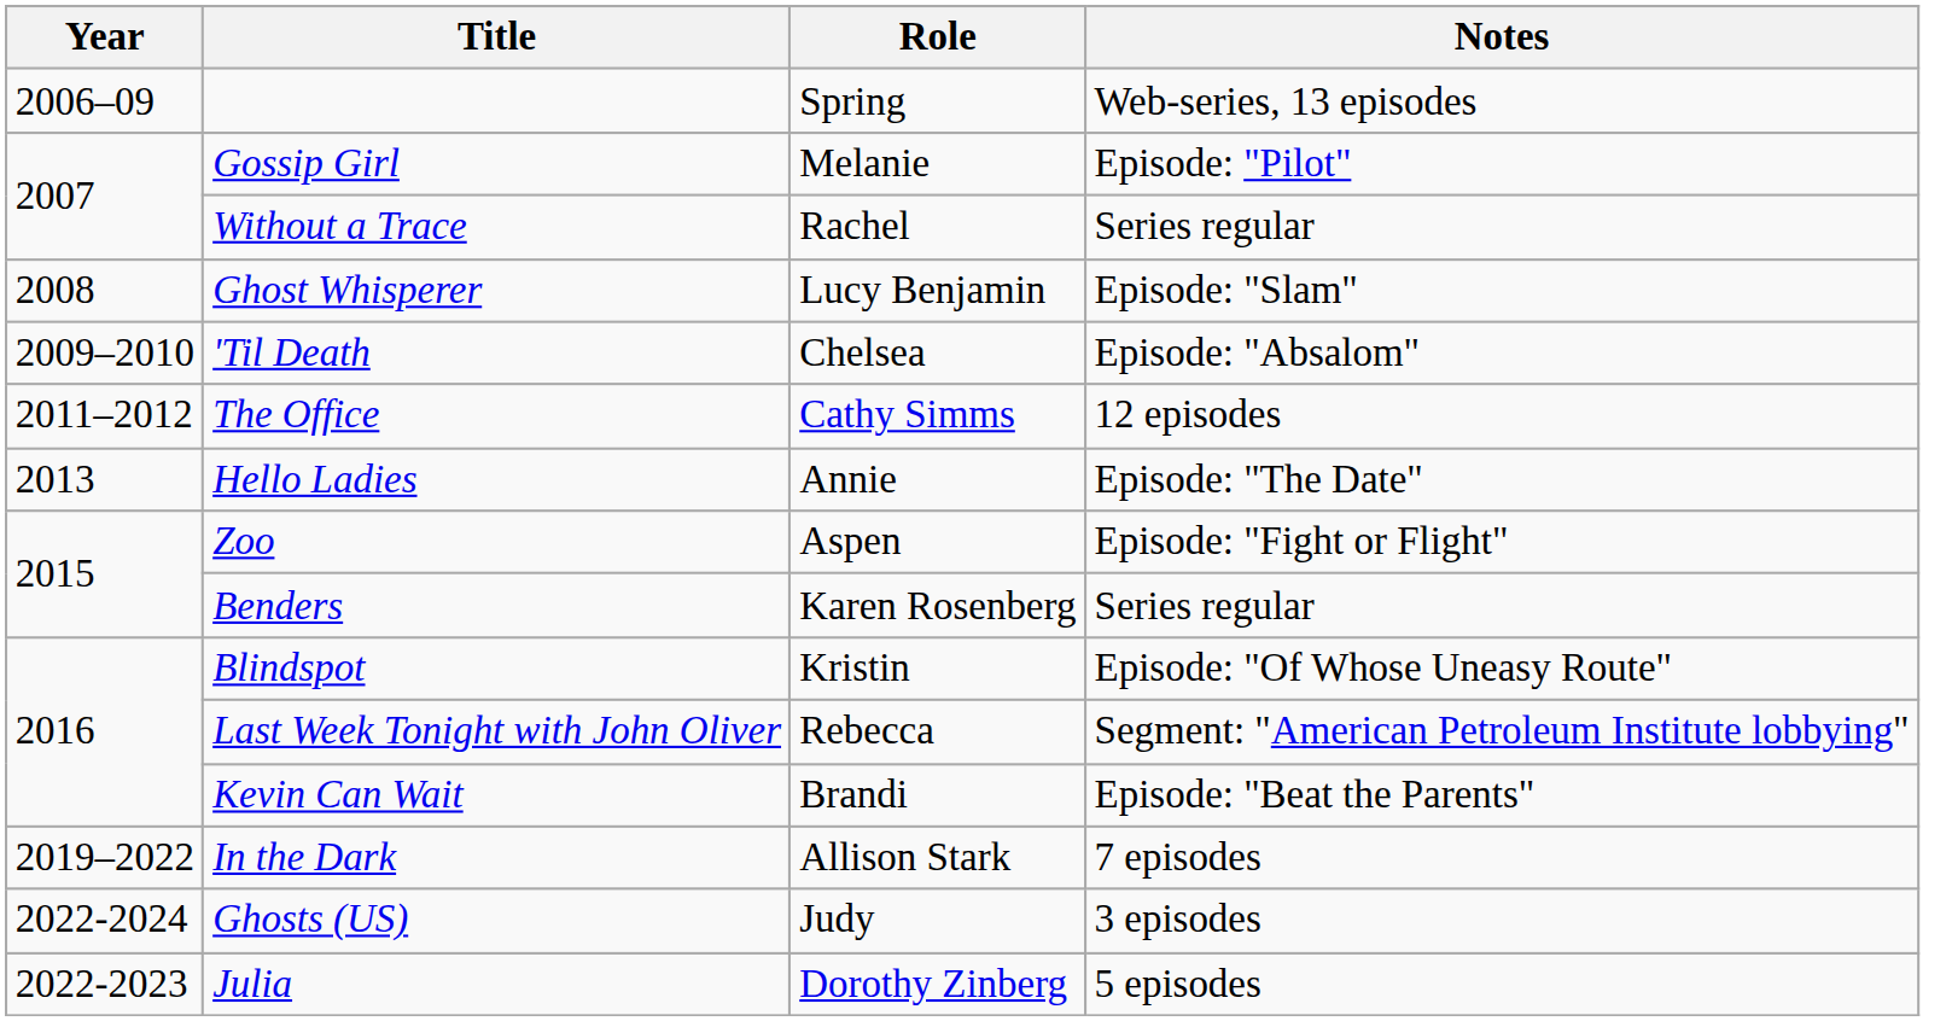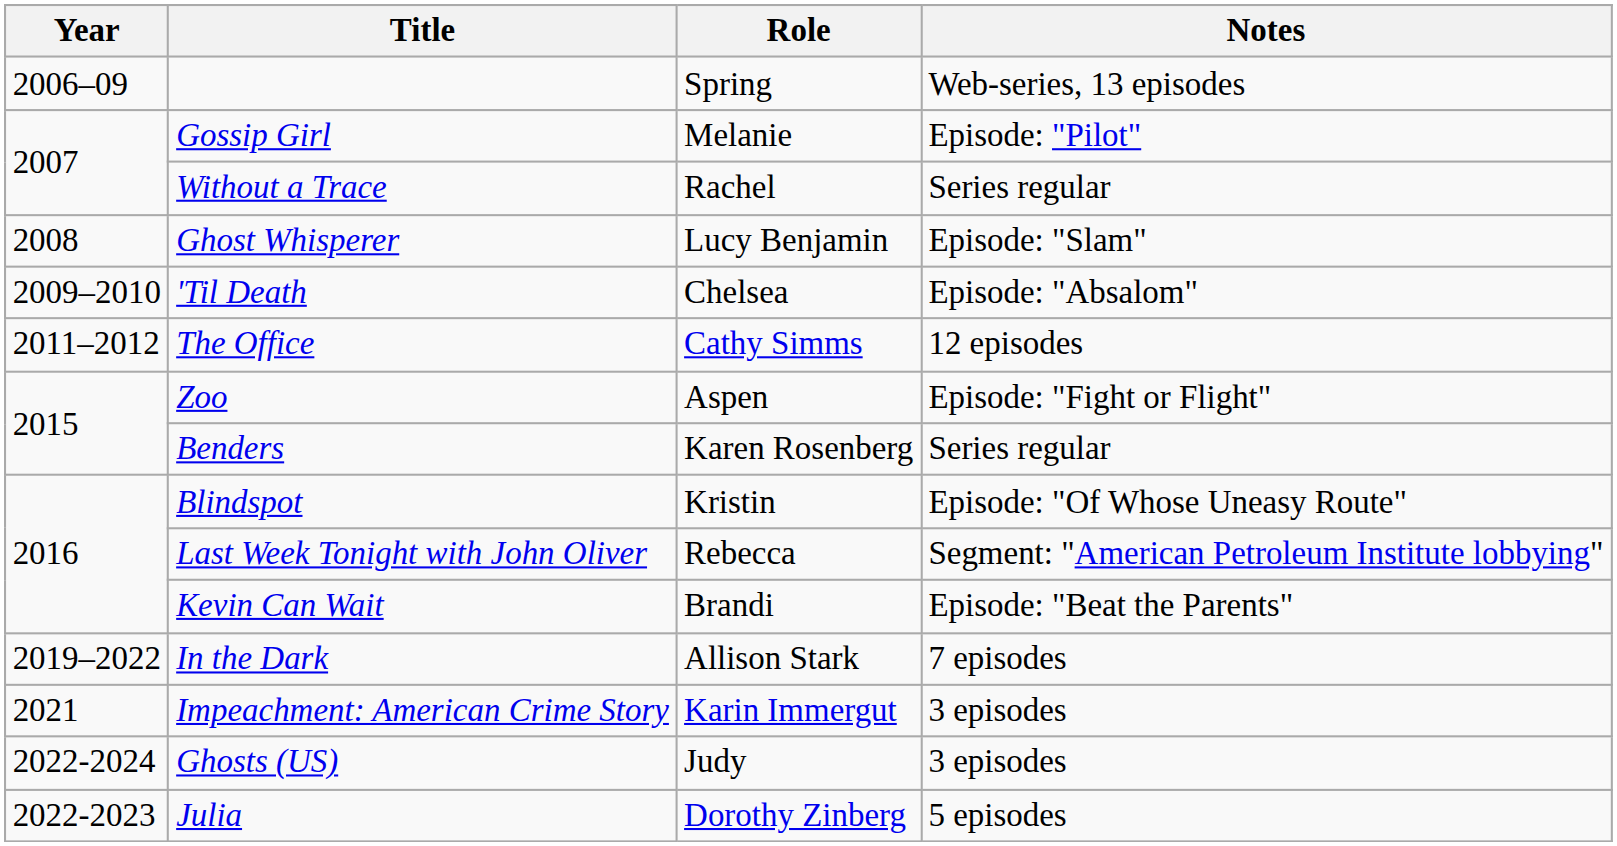 <table class="wikitable sortable">
 <tr>
 <th>Year</th>
 <th>Title</th>
 <th>Role</th>
 <th class="unsortable">Notes</th>
 </tr>
 <tr>
 <td>2006–09</td>
 <td><em></em></td>
 <td>Spring</td>
 <td>Web-series, 13 episodes</td>
 </tr>
 <tr>
 <td rowspan="2">2007</td>
 <td><em><a href='#'>Gossip Girl</a></em></td>
 <td>Melanie</td>
 <td>Episode: <a href='#'>"Pilot"</a></td>
 </tr>
 <tr>
 <td><em><a href='#'>Without a Trace</a></em></td>
 <td>Rachel</td>
 <td>Series regular</td>
 </tr>
 <tr>
 <td>2008</td>
 <td><em><a href='#'>Ghost Whisperer</a></em></td>
 <td>Lucy Benjamin</td>
 <td>Episode: "Slam"</td>
 </tr>
 <tr>
 <td>2009–2010</td>
 <td><em><a href='#'>'Til Death</a></em></td>
 <td>Chelsea</td>
 <td>Episode: "Absalom"</td>
 </tr>
 <tr>
 <td>2011–2012</td>
 <td><em><a href='#'>The Office</a></em></td>
 <td><a href='#'>Cathy Simms</a></td>
 <td>12 episodes</td>
 </tr>
 <tr>
-<td>2013</td>
-<td><em><a href='#'>Hello Ladies</a></em></td>
-<td>Annie</td>
-<td>Episode: "The Date"</td>
-</tr>
-<tr>
 <td rowspan="2">2015</td>
 <td><em><a href='#'>Zoo</a></em></td>
 <td>Aspen</td>
 <td>Episode: "Fight or Flight"</td>
 </tr>
 <tr>
 <td><em><a href='#'>Benders</a></em></td>
 <td>Karen Rosenberg</td>
 <td>Series regular</td>
 </tr>
 <tr>
 <td rowspan="3">2016</td>
 <td><em><a href='#'>Blindspot</a></em></td>
 <td>Kristin</td>
 <td>Episode: "Of Whose Uneasy Route"</td>
 </tr>
 <tr>
 <td><em><a href='#'>Last Week Tonight with John Oliver</a></em></td>
 <td>Rebecca</td>
 <td>Segment: "<a href='#'>American Petroleum Institute lobbying</a>"</td>
 </tr>
 <tr>
 <td><em><a href='#'>Kevin Can Wait</a></em></td>
 <td>Brandi</td>
 <td>Episode: "Beat the Parents"</td>
 </tr>
 <tr>
 <td>2019–2022</td>
 <td><em><a href='#'>In the Dark</a></em></td>
 <td>Allison Stark</td>
 <td>7 episodes</td>
 </tr>
 <tr>
+<td>2021</td>
+<td><em><a href='#'>Impeachment: American Crime Story</a></em></td>
+<td><a href='#'>Karin Immergut</a></td>
+<td>3 episodes</td>
+</tr>
+<tr>
 <td>2022-2024</td>
 <td><em><a href='#'>Ghosts (US)</a></em></td>
 <td>Judy</td>
 <td>3 episodes</td>
 </tr>
 <tr>
 <td>2022-2023</td>
 <td><em><a href='#'>Julia</a></em></td>
 <td><a href='#'>Dorothy Zinberg</a></td>
 <td>5 episodes</td>
 </tr>
 </table>
